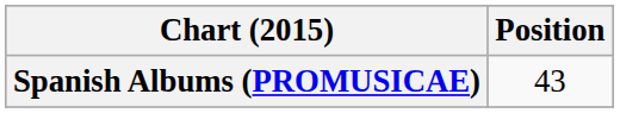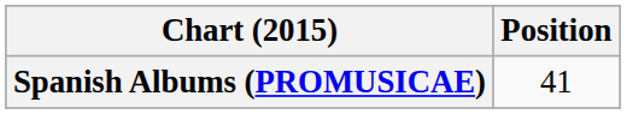 <table class="wikitable sortable plainrowheaders" style="text-align:center">
 <tr>
 <th scope="col">Chart (2015)</th>
 <th scope="col">Position</th>
 </tr>
 <tr>
 <th scope="row">Spanish Albums (<a href='#'>PROMUSICAE</a>)</th>
-<td>43</td>
+<td>41</td>
 </tr>
 </table>
